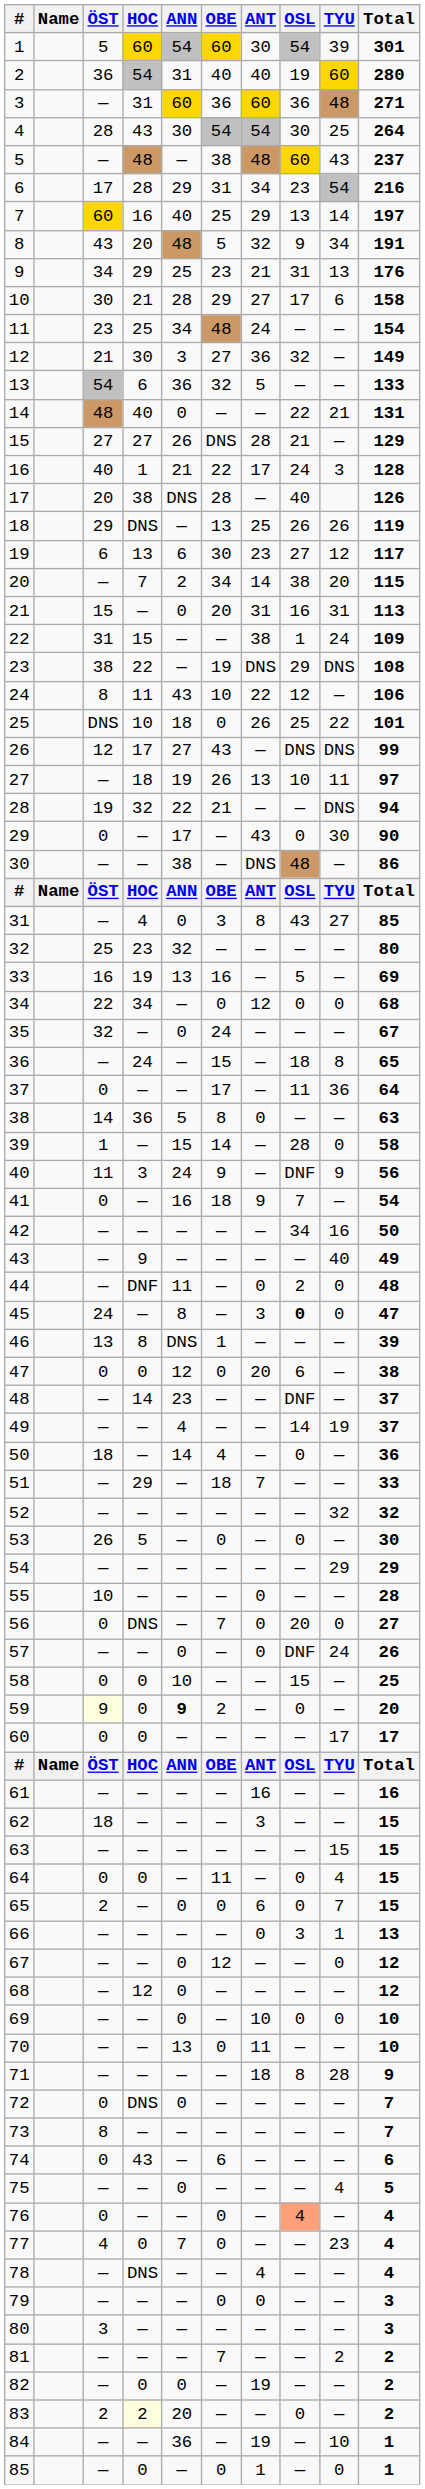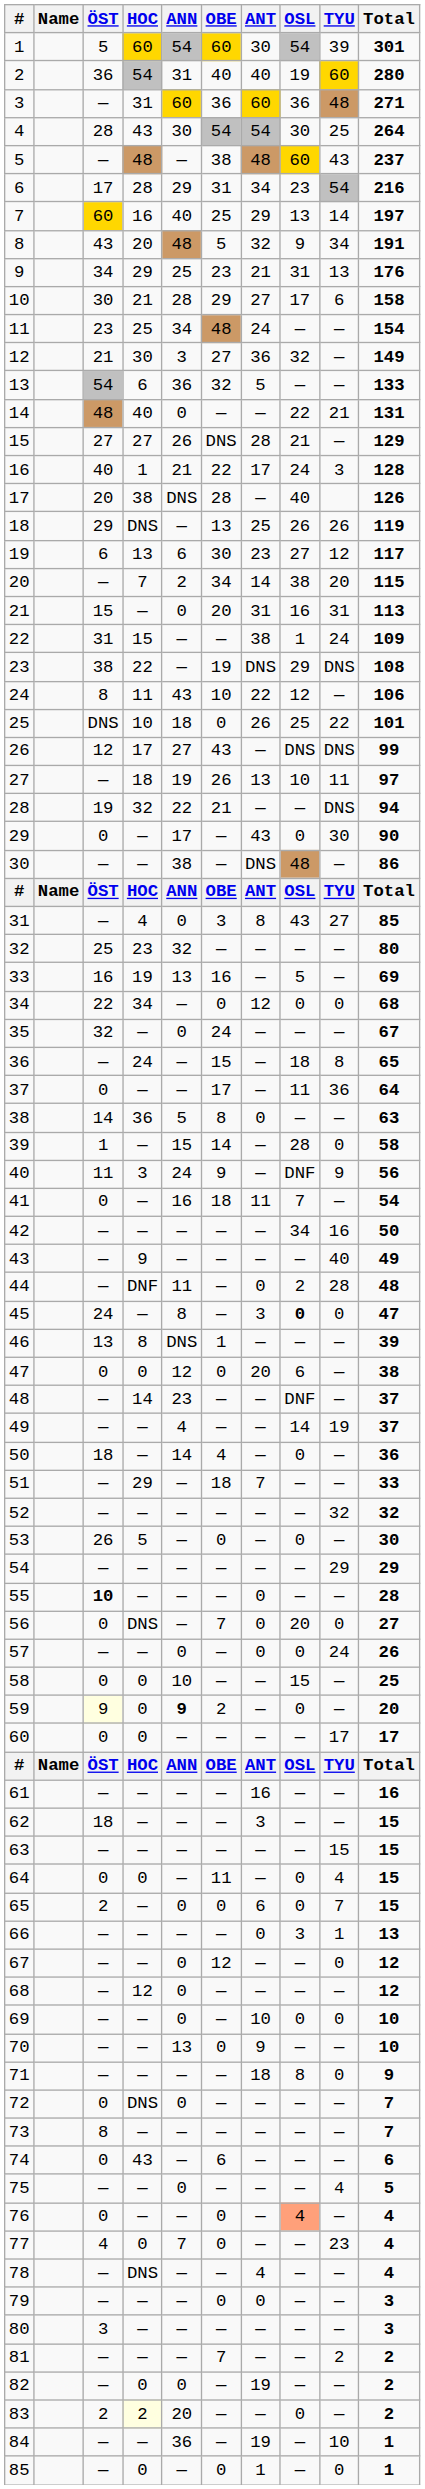 <table class="wikitable sortable" style="text-align:center;">
 <tr>
 <th>#</th>
 <th>Name</th>
 <th><a href='#'>ÖST</a></th>
 <th><a href='#'>HOC</a></th>
 <th><a href='#'>ANN</a></th>
 <th><a href='#'>OBE</a></th>
 <th><a href='#'>ANT</a></th>
 <th><a href='#'>OSL</a></th>
 <th><a href='#'>TYU</a></th>
 <th><strong>Total</strong> </th>
 </tr>
 <tr>
 <td>1</td>
 <td align="left"></td>
 <td>5</td>
 <td bgcolor="gold">60</td>
 <td bgcolor="silver">54</td>
 <td bgcolor="gold">60</td>
 <td>30</td>
 <td bgcolor="silver">54</td>
 <td>39</td>
 <td><strong>301</strong></td>
 </tr>
 <tr>
 <td>2</td>
 <td align="left"></td>
 <td>36</td>
 <td bgcolor="silver">54</td>
 <td>31</td>
 <td>40</td>
 <td>40</td>
 <td>19</td>
 <td bgcolor="gold">60</td>
 <td><strong>280</strong></td>
 </tr>
 <tr>
 <td>3</td>
 <td align="left"></td>
 <td>—</td>
 <td>31</td>
 <td bgcolor="gold">60</td>
 <td>36</td>
 <td bgcolor="gold">60</td>
 <td>36</td>
 <td bgcolor="CC9966">48</td>
 <td><strong>271</strong></td>
 </tr>
 <tr>
 <td>4</td>
 <td align="left"></td>
 <td>28</td>
 <td>43</td>
 <td>30</td>
 <td bgcolor="silver">54</td>
 <td bgcolor="silver">54</td>
 <td>30</td>
 <td>25</td>
 <td><strong>264</strong></td>
 </tr>
 <tr>
 <td>5</td>
 <td align="left"></td>
 <td>—</td>
 <td bgcolor="CC9966">48</td>
 <td>—</td>
 <td>38</td>
 <td bgcolor="CC9966">48</td>
 <td bgcolor="gold">60</td>
 <td>43</td>
 <td><strong>237</strong></td>
 </tr>
 <tr>
 <td>6</td>
 <td align="left"></td>
 <td>17</td>
 <td>28</td>
 <td>29</td>
 <td>31</td>
 <td>34</td>
 <td>23</td>
 <td bgcolor="silver">54</td>
 <td><strong>216</strong></td>
 </tr>
 <tr>
 <td>7</td>
 <td align="left"></td>
 <td bgcolor="gold">60</td>
 <td>16</td>
 <td>40</td>
 <td>25</td>
 <td>29</td>
 <td>13</td>
 <td>14</td>
 <td><strong>197</strong></td>
 </tr>
 <tr>
 <td>8</td>
 <td align="left"></td>
 <td>43</td>
 <td>20</td>
 <td bgcolor="CC9966">48</td>
 <td>5</td>
 <td>32</td>
 <td>9</td>
 <td>34</td>
 <td><strong>191</strong></td>
 </tr>
 <tr>
 <td>9</td>
 <td align="left"></td>
 <td>34</td>
 <td>29</td>
 <td>25</td>
 <td>23</td>
 <td>21</td>
 <td>31</td>
 <td>13</td>
 <td><strong>176</strong></td>
 </tr>
 <tr>
 <td>10</td>
 <td align="left"></td>
 <td>30</td>
 <td>21</td>
 <td>28</td>
 <td>29</td>
 <td>27</td>
 <td>17</td>
 <td>6</td>
 <td><strong>158</strong></td>
 </tr>
 <tr>
 <td>11</td>
 <td align="left"></td>
 <td>23</td>
 <td>25</td>
 <td>34</td>
 <td bgcolor="CC9966">48</td>
 <td>24</td>
 <td>—</td>
 <td>—</td>
 <td><strong>154</strong></td>
 </tr>
 <tr>
 <td>12</td>
 <td align="left"></td>
 <td>21</td>
 <td>30</td>
 <td>3</td>
 <td>27</td>
 <td>36</td>
 <td>32</td>
 <td>—</td>
 <td><strong>149</strong></td>
 </tr>
 <tr>
 <td>13</td>
 <td align="left"></td>
 <td bgcolor="silver">54</td>
 <td>6</td>
 <td>36</td>
 <td>32</td>
 <td>5</td>
 <td>—</td>
 <td>—</td>
 <td><strong>133</strong></td>
 </tr>
 <tr>
 <td>14</td>
 <td align="left"></td>
 <td bgcolor="CC9966">48</td>
 <td>40</td>
 <td>0</td>
 <td>—</td>
 <td>—</td>
 <td>22</td>
 <td>21</td>
 <td><strong>131</strong></td>
 </tr>
 <tr>
 <td>15</td>
 <td align="left"></td>
 <td>27</td>
 <td>27</td>
 <td>26</td>
 <td>DNS</td>
 <td>28</td>
 <td>21</td>
 <td>—</td>
 <td><strong>129</strong></td>
 </tr>
 <tr>
 <td>16</td>
 <td align="left"></td>
 <td>40</td>
 <td>1</td>
 <td>21</td>
 <td>22</td>
 <td>17</td>
 <td>24</td>
 <td>3</td>
 <td><strong>128</strong></td>
 </tr>
 <tr>
 <td>17</td>
 <td align="left"></td>
 <td>20</td>
 <td>38</td>
 <td>DNS</td>
 <td>28</td>
 <td>—</td>
 <td>40</td>
 <td></td>
 <td><strong>126</strong></td>
 </tr>
 <tr>
 <td>18</td>
 <td align="left"></td>
 <td>29</td>
 <td>DNS</td>
 <td>—</td>
 <td>13</td>
 <td>25</td>
 <td>26</td>
 <td>26</td>
 <td><strong>119</strong></td>
 </tr>
 <tr>
 <td>19</td>
 <td align="left"></td>
 <td>6</td>
 <td>13</td>
 <td>6</td>
 <td>30</td>
 <td>23</td>
 <td>27</td>
 <td>12</td>
 <td><strong>117</strong></td>
 </tr>
 <tr>
 <td>20</td>
 <td align="left"></td>
 <td>—</td>
 <td>7</td>
 <td>2</td>
 <td>34</td>
 <td>14</td>
 <td>38</td>
 <td>20</td>
 <td><strong>115</strong></td>
 </tr>
 <tr>
 <td>21</td>
 <td align="left"></td>
 <td>15</td>
 <td>—</td>
 <td>0</td>
 <td>20</td>
 <td>31</td>
 <td>16</td>
 <td>31</td>
 <td><strong>113</strong></td>
 </tr>
 <tr>
 <td>22</td>
 <td align="left"></td>
 <td>31</td>
 <td>15</td>
 <td>—</td>
 <td>—</td>
 <td>38</td>
 <td>1</td>
 <td>24</td>
 <td><strong>109</strong></td>
 </tr>
 <tr>
 <td>23</td>
 <td align="left"></td>
 <td>38</td>
 <td>22</td>
 <td>—</td>
 <td>19</td>
 <td>DNS</td>
 <td>29</td>
 <td>DNS</td>
 <td><strong>108</strong></td>
 </tr>
 <tr>
 <td>24</td>
 <td align="left"></td>
 <td>8</td>
 <td>11</td>
 <td>43</td>
 <td>10</td>
 <td>22</td>
 <td>12</td>
 <td>—</td>
 <td><strong>106</strong></td>
 </tr>
 <tr>
 <td>25</td>
 <td align="left"></td>
 <td>DNS</td>
 <td>10</td>
 <td>18</td>
 <td>0</td>
 <td>26</td>
 <td>25</td>
 <td>22</td>
 <td><strong>101</strong></td>
 </tr>
 <tr>
 <td>26</td>
 <td align="left"></td>
 <td>12</td>
 <td>17</td>
 <td>27</td>
 <td>43</td>
 <td>—</td>
 <td>DNS</td>
 <td>DNS</td>
 <td><strong>99</strong></td>
 </tr>
 <tr>
 <td>27</td>
 <td align="left"></td>
 <td>—</td>
 <td>18</td>
 <td>19</td>
 <td>26</td>
 <td>13</td>
 <td>10</td>
 <td>11</td>
 <td><strong>97</strong></td>
 </tr>
 <tr>
 <td>28</td>
 <td align="left"></td>
 <td>19</td>
 <td>32</td>
 <td>22</td>
 <td>21</td>
 <td>—</td>
 <td>—</td>
 <td>DNS</td>
 <td><strong>94</strong></td>
 </tr>
 <tr>
 <td>29</td>
 <td align="left"></td>
 <td>0</td>
 <td>—</td>
 <td>17</td>
 <td>—</td>
 <td>43</td>
 <td>0</td>
 <td>30</td>
 <td><strong>90</strong></td>
 </tr>
 <tr>
 <td>30</td>
 <td align="left"></td>
 <td>—</td>
 <td>—</td>
 <td>38</td>
 <td>—</td>
 <td>DNS</td>
 <td bgcolor="CC9966">48</td>
 <td>—</td>
 <td><strong>86</strong></td>
 </tr>
 <tr>
 <th>#</th>
 <th>Name</th>
 <th><a href='#'>ÖST</a></th>
 <th><a href='#'>HOC</a></th>
 <th><a href='#'>ANN</a></th>
 <th><a href='#'>OBE</a></th>
 <th><a href='#'>ANT</a></th>
 <th><a href='#'>OSL</a></th>
 <th><a href='#'>TYU</a></th>
 <th><strong>Total</strong></th>
 </tr>
 <tr>
 <td>31</td>
 <td align="left"></td>
 <td>—</td>
 <td>4</td>
 <td>0</td>
 <td>3</td>
 <td>8</td>
 <td>43</td>
 <td>27</td>
 <td><strong>85</strong></td>
 </tr>
 <tr>
 <td>32</td>
 <td align="left"></td>
 <td>25</td>
 <td>23</td>
 <td>32</td>
 <td>—</td>
 <td>—</td>
 <td>—</td>
 <td>—</td>
 <td><strong>80</strong></td>
 </tr>
 <tr>
 <td>33</td>
 <td align="left"></td>
 <td>16</td>
 <td>19</td>
 <td>13</td>
 <td>16</td>
 <td>—</td>
 <td>5</td>
 <td>—</td>
 <td><strong>69</strong></td>
 </tr>
 <tr>
 <td>34</td>
 <td align="left"></td>
 <td>22</td>
 <td>34</td>
 <td>—</td>
 <td>0</td>
 <td>12</td>
 <td>0</td>
 <td>0</td>
 <td><strong>68</strong></td>
 </tr>
 <tr>
 <td>35</td>
 <td align="left"></td>
 <td>32</td>
 <td>—</td>
 <td>0</td>
 <td>24</td>
 <td>—</td>
 <td>—</td>
 <td>—</td>
 <td><strong>67</strong></td>
 </tr>
 <tr>
 <td>36</td>
 <td align="left"></td>
 <td>—</td>
 <td>24</td>
 <td>—</td>
 <td>15</td>
 <td>—</td>
 <td>18</td>
 <td>8</td>
 <td><strong>65</strong></td>
 </tr>
 <tr>
 <td>37</td>
 <td align="left"></td>
 <td>0</td>
 <td>—</td>
 <td>—</td>
 <td>17</td>
 <td>—</td>
 <td>11</td>
 <td>36</td>
 <td><strong>64</strong></td>
 </tr>
 <tr>
 <td>38</td>
 <td align="left"></td>
 <td>14</td>
 <td>36</td>
 <td>5</td>
 <td>8</td>
 <td>0</td>
 <td>—</td>
 <td>—</td>
 <td><strong>63</strong></td>
 </tr>
 <tr>
 <td>39</td>
 <td align="left"></td>
 <td>1</td>
 <td>—</td>
 <td>15</td>
 <td>14</td>
 <td>—</td>
 <td>28</td>
 <td>0</td>
 <td><strong>58</strong></td>
 </tr>
 <tr>
 <td>40</td>
 <td align="left"></td>
 <td>11</td>
 <td>3</td>
 <td>24</td>
 <td>9</td>
 <td>—</td>
 <td>DNF</td>
 <td>9</td>
 <td><strong>56</strong></td>
 </tr>
 <tr>
 <td>41</td>
 <td align="left"></td>
 <td>0</td>
 <td>—</td>
 <td>16</td>
 <td>18</td>
-<td>9</td>
+<td>11</td>
 <td>7</td>
 <td>—</td>
 <td><strong>54</strong></td>
 </tr>
 <tr>
 <td>42</td>
 <td align="left"></td>
 <td>—</td>
 <td>—</td>
 <td>—</td>
 <td>—</td>
 <td>—</td>
 <td>34</td>
 <td>16</td>
 <td><strong>50</strong></td>
 </tr>
 <tr>
 <td>43</td>
 <td align="left"></td>
 <td>—</td>
 <td>9</td>
 <td>—</td>
 <td>—</td>
 <td>—</td>
 <td>—</td>
 <td>40</td>
 <td><strong>49</strong></td>
 </tr>
 <tr>
 <td>44</td>
 <td align="left"></td>
 <td>—</td>
 <td>DNF</td>
 <td>11</td>
 <td>—</td>
 <td>0</td>
 <td>2</td>
-<td>0</td>
+<td>28</td>
 <td><strong>48</strong></td>
 </tr>
 <tr>
 <td>45</td>
 <td align="left"></td>
 <td>24</td>
 <td>—</td>
 <td>8</td>
 <td>—</td>
 <td>3</td>
 <td><strong>0</strong></td>
 <td>0</td>
 <td><strong>47</strong></td>
 </tr>
 <tr>
 <td>46</td>
 <td align="left"></td>
 <td>13</td>
 <td>8</td>
 <td>DNS</td>
 <td>1</td>
 <td>—</td>
 <td>—</td>
 <td>—</td>
 <td><strong>39</strong></td>
 </tr>
 <tr>
 <td>47</td>
 <td align="left"></td>
 <td>0</td>
 <td>0</td>
 <td>12</td>
 <td>0</td>
 <td>20</td>
 <td>6</td>
 <td>—</td>
 <td><strong>38</strong></td>
 </tr>
 <tr>
 <td>48</td>
 <td align="left"></td>
 <td>—</td>
 <td>14</td>
 <td>23</td>
 <td>—</td>
 <td>—</td>
 <td>DNF</td>
 <td>—</td>
 <td><strong>37</strong></td>
 </tr>
 <tr>
 <td>49</td>
 <td align="left"></td>
 <td>—</td>
 <td>—</td>
 <td>4</td>
 <td>—</td>
 <td>—</td>
 <td>14</td>
 <td>19</td>
 <td><strong>37</strong></td>
 </tr>
 <tr>
 <td>50</td>
 <td align="left"></td>
 <td>18</td>
 <td>—</td>
 <td>14</td>
 <td>4</td>
 <td>—</td>
 <td>0</td>
 <td>—</td>
 <td><strong>36</strong></td>
 </tr>
 <tr>
 <td>51</td>
 <td align="left"></td>
 <td>—</td>
 <td>29</td>
 <td>—</td>
 <td>18</td>
 <td>7</td>
 <td>—</td>
 <td>—</td>
 <td><strong>33</strong></td>
 </tr>
 <tr>
 <td>52</td>
 <td align="left"></td>
 <td>—</td>
 <td>—</td>
 <td>—</td>
 <td>—</td>
 <td>—</td>
 <td>—</td>
 <td>32</td>
 <td><strong>32</strong></td>
 </tr>
 <tr>
 <td>53</td>
 <td align="left"></td>
 <td>26</td>
 <td>5</td>
 <td>—</td>
 <td>0</td>
 <td>—</td>
 <td>0</td>
 <td>—</td>
 <td><strong>30</strong></td>
 </tr>
 <tr>
 <td>54</td>
 <td align="left"></td>
 <td>—</td>
 <td>—</td>
 <td>—</td>
 <td>—</td>
 <td>—</td>
 <td>—</td>
 <td>29</td>
 <td><strong>29</strong></td>
 </tr>
 <tr>
 <td>55</td>
 <td align="left"></td>
-<td>10</td>
+<td><strong>10</strong></td>
 <td>—</td>
 <td>—</td>
 <td>—</td>
 <td>0</td>
 <td>—</td>
 <td>—</td>
 <td><strong>28</strong></td>
 </tr>
 <tr>
 <td>56</td>
 <td align="left"></td>
 <td>0</td>
 <td>DNS</td>
 <td>—</td>
 <td>7</td>
 <td>0</td>
 <td>20</td>
 <td>0</td>
 <td><strong>27</strong></td>
 </tr>
 <tr>
 <td>57</td>
 <td align="left"></td>
 <td>—</td>
 <td>—</td>
 <td>0</td>
 <td>—</td>
 <td>0</td>
-<td>DNF</td>
+<td>0</td>
 <td>24</td>
 <td><strong>26</strong></td>
 </tr>
 <tr>
 <td>58</td>
 <td align="left"></td>
 <td>0</td>
 <td>0</td>
 <td>10</td>
 <td>—</td>
 <td>—</td>
 <td>15</td>
 <td>—</td>
 <td><strong>25</strong></td>
 </tr>
 <tr>
 <td>59</td>
 <td align="left"></td>
 <td style="background: lightyellow;">9</td>
 <td>0</td>
 <td><strong>9</strong></td>
 <td>2</td>
 <td>—</td>
 <td>0</td>
 <td>—</td>
 <td><strong>20</strong></td>
 </tr>
 <tr>
 <td>60</td>
 <td align="left"></td>
 <td>0</td>
 <td>0</td>
 <td>—</td>
 <td>—</td>
 <td>—</td>
 <td>—</td>
 <td>17</td>
 <td><strong>17</strong></td>
 </tr>
 <tr>
 <th>#</th>
 <th>Name</th>
 <th><a href='#'>ÖST</a></th>
 <th><a href='#'>HOC</a></th>
 <th><a href='#'>ANN</a></th>
 <th><a href='#'>OBE</a></th>
 <th><a href='#'>ANT</a></th>
 <th><a href='#'>OSL</a></th>
 <th><a href='#'>TYU</a></th>
 <th><strong>Total</strong></th>
 </tr>
 <tr>
 <td>61</td>
 <td align="left"></td>
 <td>—</td>
 <td>—</td>
 <td>—</td>
 <td>—</td>
 <td>16</td>
 <td>—</td>
 <td>—</td>
 <td><strong>16</strong></td>
 </tr>
 <tr>
 <td>62</td>
 <td align="left"></td>
 <td>18</td>
 <td>—</td>
 <td>—</td>
 <td>—</td>
 <td>3</td>
 <td>—</td>
 <td>—</td>
 <td><strong>15</strong></td>
 </tr>
 <tr>
 <td>63</td>
 <td align="left"></td>
 <td>—</td>
 <td>—</td>
 <td>—</td>
 <td>—</td>
 <td>—</td>
 <td>—</td>
 <td>15</td>
 <td><strong>15</strong></td>
 </tr>
 <tr>
 <td>64</td>
 <td align="left"></td>
 <td>0</td>
 <td>0</td>
 <td>—</td>
 <td>11</td>
 <td>—</td>
 <td>0</td>
 <td>4</td>
 <td><strong>15</strong></td>
 </tr>
 <tr>
 <td>65</td>
 <td align="left"></td>
 <td>2</td>
 <td>—</td>
 <td>0</td>
 <td>0</td>
 <td>6</td>
 <td>0</td>
 <td>7</td>
 <td><strong>15</strong></td>
 </tr>
 <tr>
 <td>66</td>
 <td align="left"></td>
 <td>—</td>
 <td>—</td>
 <td>—</td>
 <td>—</td>
 <td>0</td>
 <td>3</td>
 <td>1</td>
 <td><strong>13</strong></td>
 </tr>
 <tr>
 <td>67</td>
 <td align="left"></td>
 <td>—</td>
 <td>—</td>
 <td>0</td>
 <td>12</td>
 <td>—</td>
 <td>—</td>
 <td>0</td>
 <td><strong>12</strong></td>
 </tr>
 <tr>
 <td>68</td>
 <td align="left"></td>
 <td>—</td>
 <td>12</td>
 <td>0</td>
 <td>—</td>
 <td>—</td>
 <td>—</td>
 <td>—</td>
 <td><strong>12</strong></td>
 </tr>
 <tr>
 <td>69</td>
 <td align="left"></td>
 <td>—</td>
 <td>—</td>
 <td>0</td>
 <td>—</td>
 <td>10</td>
 <td>0</td>
 <td>0</td>
 <td><strong>10</strong></td>
 </tr>
 <tr>
 <td>70</td>
 <td align="left"></td>
 <td>—</td>
 <td>—</td>
 <td>13</td>
 <td>0</td>
-<td>11</td>
+<td>9</td>
 <td>—</td>
 <td>—</td>
 <td><strong>10</strong></td>
 </tr>
 <tr>
 <td>71</td>
 <td align="left"></td>
 <td>—</td>
 <td>—</td>
 <td>—</td>
 <td>—</td>
 <td>18</td>
 <td>8</td>
-<td>28</td>
+<td>0</td>
 <td><strong>9</strong></td>
 </tr>
 <tr>
 <td>72</td>
 <td align="left"></td>
 <td>0</td>
 <td>DNS</td>
 <td>0</td>
 <td>—</td>
 <td>—</td>
 <td>—</td>
 <td>—</td>
 <td><strong>7</strong></td>
 </tr>
 <tr>
 <td>73</td>
 <td align="left"></td>
 <td>8</td>
 <td>—</td>
 <td>—</td>
 <td>—</td>
 <td>—</td>
 <td>—</td>
 <td>—</td>
 <td><strong>7</strong></td>
 </tr>
 <tr>
 <td>74</td>
 <td align="left"></td>
 <td>0</td>
 <td>43</td>
 <td>—</td>
 <td>6</td>
 <td>—</td>
 <td>—</td>
 <td>—</td>
 <td><strong>6</strong></td>
 </tr>
 <tr>
 <td>75</td>
 <td align="left"></td>
 <td>—</td>
 <td>—</td>
 <td>0</td>
 <td>—</td>
 <td>—</td>
 <td>—</td>
 <td>4</td>
 <td><strong>5</strong></td>
 </tr>
 <tr>
 <td>76</td>
 <td align="left"></td>
 <td>0</td>
 <td>—</td>
 <td>—</td>
 <td>0</td>
 <td>—</td>
 <td style="background: lightsalmon;">4</td>
 <td>—</td>
 <td><strong>4</strong></td>
 </tr>
 <tr>
 <td>77</td>
 <td align="left"></td>
 <td>4</td>
 <td>0</td>
 <td>7</td>
 <td>0</td>
 <td>—</td>
 <td>—</td>
 <td>23</td>
 <td><strong>4</strong></td>
 </tr>
 <tr>
 <td>78</td>
 <td align="left"></td>
 <td>—</td>
 <td>DNS</td>
 <td>—</td>
 <td>—</td>
 <td>4</td>
 <td>—</td>
 <td>—</td>
 <td><strong>4</strong></td>
 </tr>
 <tr>
 <td>79</td>
 <td align="left"></td>
 <td>—</td>
 <td>—</td>
 <td>—</td>
 <td>0</td>
 <td>0</td>
 <td>—</td>
 <td>—</td>
 <td><strong>3</strong></td>
 </tr>
 <tr>
 <td>80</td>
 <td align="left"></td>
 <td>3</td>
 <td>—</td>
 <td>—</td>
 <td>—</td>
 <td>—</td>
 <td>—</td>
 <td>—</td>
 <td><strong>3</strong></td>
 </tr>
 <tr>
 <td>81</td>
 <td align="left"></td>
 <td>—</td>
 <td>—</td>
 <td>—</td>
 <td>7</td>
 <td>—</td>
 <td>—</td>
 <td>2</td>
 <td><strong>2</strong></td>
 </tr>
 <tr>
 <td>82</td>
 <td align="left"></td>
 <td>—</td>
 <td>0</td>
 <td>0</td>
 <td>—</td>
 <td>19</td>
 <td>—</td>
 <td>—</td>
 <td><strong>2</strong></td>
 </tr>
 <tr>
 <td>83</td>
 <td align="left"></td>
 <td>2</td>
 <td style="background: lightyellow;">2</td>
 <td>20</td>
 <td>—</td>
 <td>—</td>
 <td>0</td>
 <td>—</td>
 <td><strong>2</strong></td>
 </tr>
 <tr>
 <td>84</td>
 <td align="left"></td>
 <td>—</td>
 <td>—</td>
 <td>36</td>
 <td>—</td>
 <td>19</td>
 <td>—</td>
 <td>10</td>
 <td><strong>1</strong></td>
 </tr>
 <tr>
 <td>85</td>
 <td align="left"></td>
 <td>—</td>
 <td>0</td>
 <td>—</td>
 <td>0</td>
 <td>1</td>
 <td>—</td>
 <td>0</td>
 <td><strong>1</strong></td>
 </tr>
 </table>
